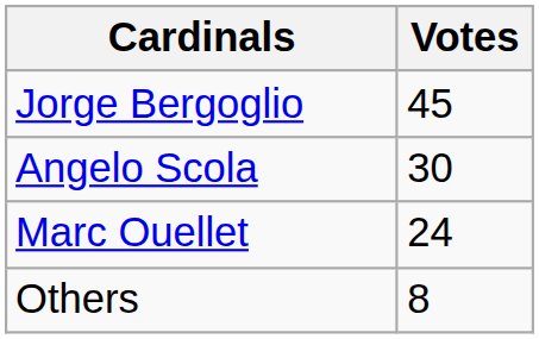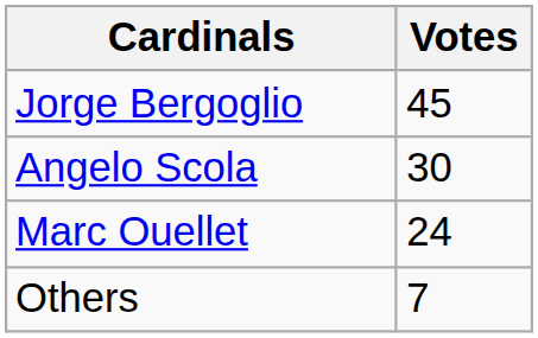 <table class="wikitable">
 <tr>
 <th width="145px">Cardinals</th>
 <th width="45px">Votes</th>
 </tr>
 <tr>
 <td><a href='#'>Jorge Bergoglio</a></td>
 <td><div>45</div></td>
 </tr>
 <tr>
 <td><a href='#'>Angelo Scola</a></td>
 <td><div>30</div></td>
 </tr>
 <tr>
 <td><a href='#'>Marc Ouellet</a></td>
 <td><div>24</div></td>
 </tr>
 <tr>
 <td>Others</td>
-<td><div>8</div></td>
+<td><div>7</div></td>
 </tr>
 </table>
